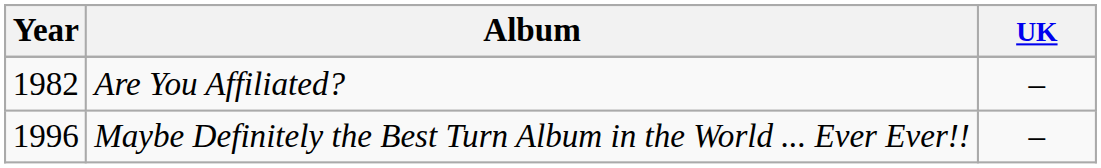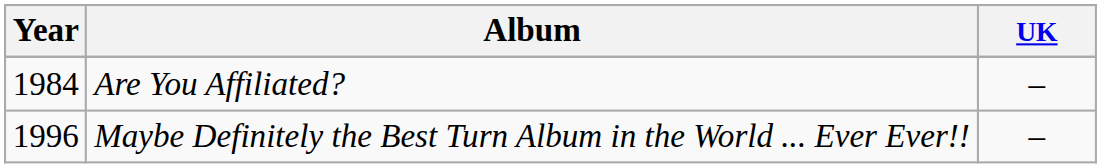 <table class="wikitable">
 <tr>
 <th>Year</th>
 <th>Album</th>
 <th style="vertical-align:top; text-align:center; width:50px;"><small><a href='#'>UK</a><br></small></th>
 </tr>
 <tr>
 </tr>
 <tr style="vertical-align:top;">
-<td style="text-align:center; ">1982</td>
+<td style="text-align:center; ">1984</td>
 <td style="text-align:left; "><em>Are You Affiliated?</em></td>
 <td style="text-align:center; ">–</td>
 </tr>
 <tr style="vertical-align:top;">
 <td style="text-align:center; ">1996</td>
 <td style="text-align:left; "><em>Maybe Definitely the Best Turn Album in the World ... Ever Ever!!</em></td>
 <td style="text-align:center; ">–</td>
 </tr>
 </table>
